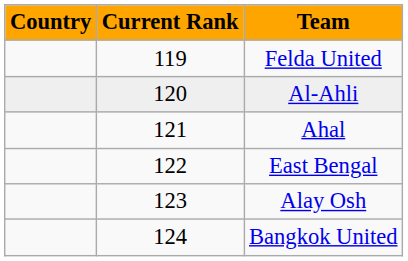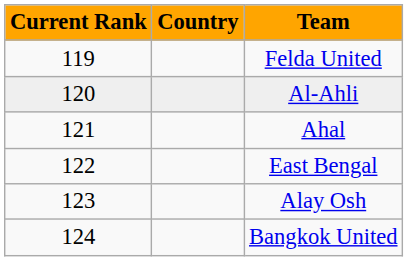 <table class="wikitable" style="text-align: center;">
 <tr>
+<th style="background:Orange"><span> Current Rank</span></th>
 <th style="background:Orange"><span> Country</span></th>
-<th style="background:Orange"><span> Current Rank</span></th>
 <th style="background:Orange"><span> Team</span></th>
 </tr>
 <tr>
+<td>119</td>
 <td></td>
-<td>119</td>
 <td><a href='#'>Felda United</a></td>
 </tr>
 <tr style="background:#efefef;">
+<td>120</td>
 <td></td>
-<td>120</td>
 <td><a href='#'>Al-Ahli</a></td>
 </tr>
 <tr>
+<td>121</td>
 <td></td>
-<td>121</td>
 <td><a href='#'>Ahal</a></td>
 </tr>
 <tr>
+<td>122</td>
 <td></td>
-<td>122</td>
 <td><a href='#'>East Bengal</a></td>
 </tr>
 <tr>
+<td>123</td>
 <td></td>
-<td>123</td>
 <td><a href='#'>Alay Osh</a></td>
 </tr>
 <tr>
+<td>124</td>
 <td></td>
-<td>124</td>
 <td><a href='#'>Bangkok United</a></td>
 </tr>
 </table>
